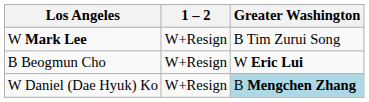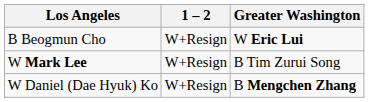 <table class="wikitable">
 <tr>
 <th>Los Angeles</th>
 <th>1 – 2</th>
 <th>Greater Washington</th>
 </tr>
 <tr>
+<td>B Beogmun Cho</td>
+<td>W+Resign</td>
+<td>W <strong>Eric Lui</strong></td>
+</tr>
+<tr>
 <td>W <strong>Mark Lee</strong></td>
 <td>W+Resign</td>
 <td>B Tim Zurui Song</td>
 </tr>
 <tr>
-<td>B Beogmun Cho</td>
-<td>W+Resign</td>
-<td>W <strong>Eric Lui</strong></td>
-</tr>
-<tr>
 <td>W Daniel (Dae Hyuk) Ko</td>
 <td>W+Resign</td>
-<td style="background: lightblue;">B <strong>Mengchen Zhang</strong></td>
+<td>B <strong>Mengchen Zhang</strong></td>
 </tr>
 </table>
